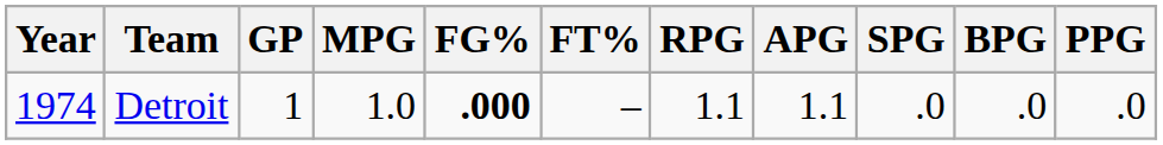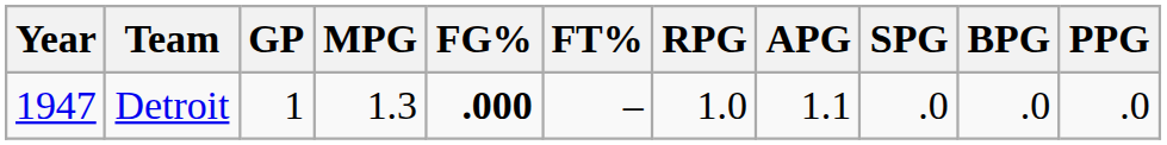 <table class="wikitable sortable" style="font-size:95%; text-align:right;">
 <tr>
 <th>Year</th>
 <th>Team</th>
 <th>GP</th>
 <th>MPG</th>
 <th>FG%</th>
 <th>FT%</th>
 <th>RPG</th>
 <th>APG</th>
 <th>SPG</th>
 <th>BPG</th>
 <th>PPG</th>
 </tr>
 <tr>
-<td style="text-align:left;"><a href='#'>1974</a></td>
+<td style="text-align:left;"><a href='#'>1947</a></td>
 <td style="text-align:left;"><a href='#'>Detroit</a></td>
 <td>1</td>
-<td>1.0</td>
+<td>1.3</td>
 <td><strong>.000</strong></td>
 <td>–</td>
-<td>1.1</td>
+<td>1.0</td>
 <td>1.1</td>
 <td>.0</td>
 <td>.0</td>
 <td>.0</td>
 </tr>
 </table>
